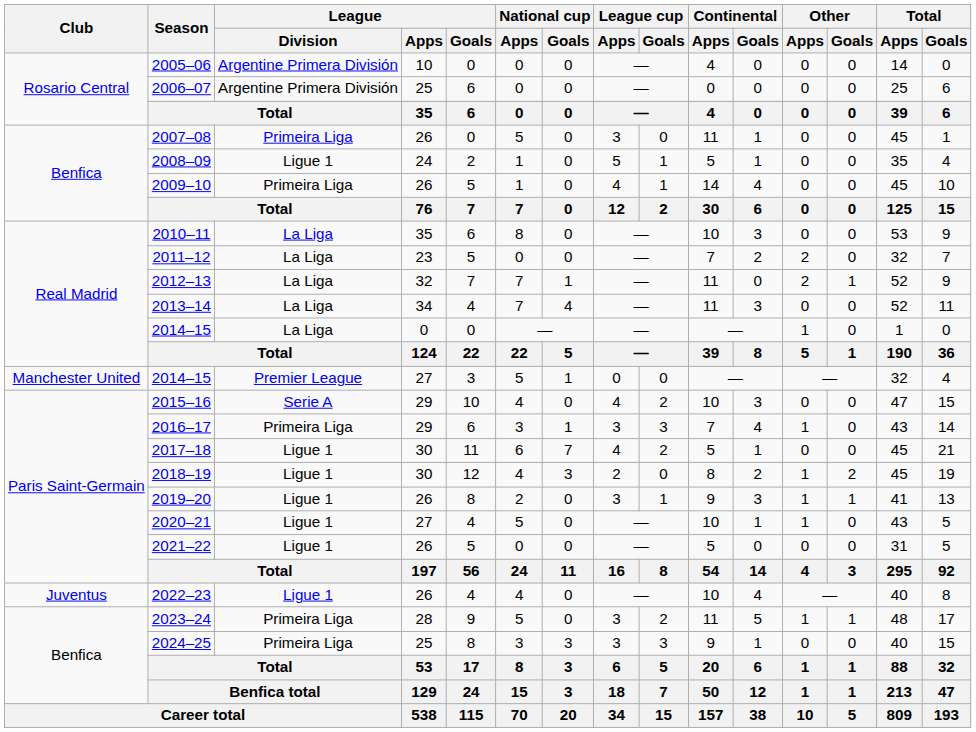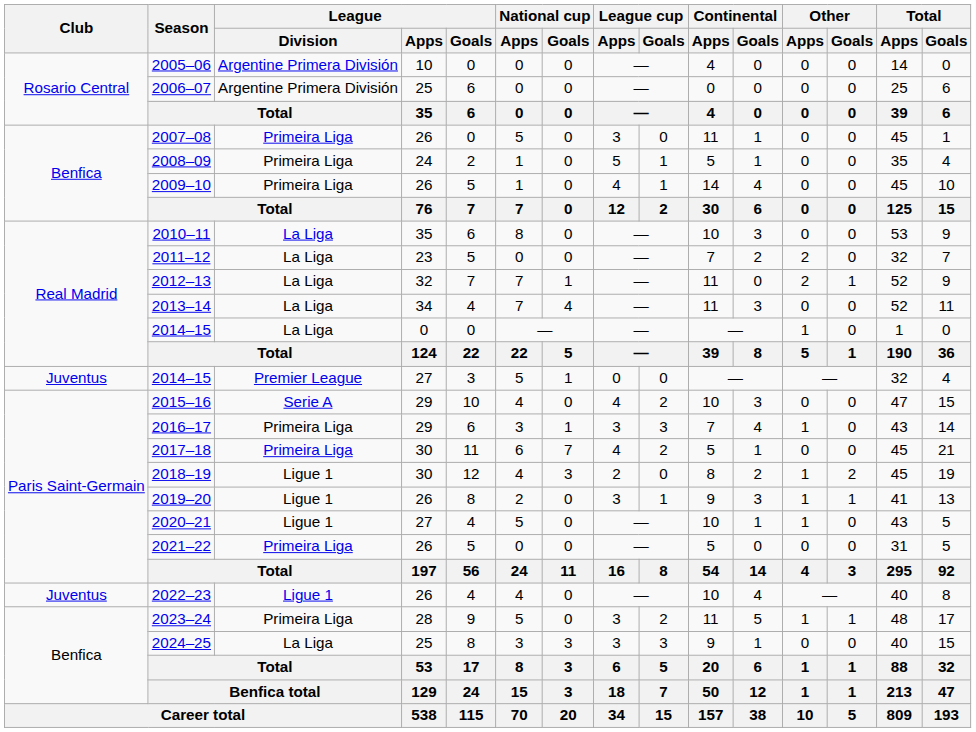 <table class="wikitable" style="text-align:center">
 <tr>
 <th rowspan="2">Club</th>
 <th rowspan="2">Season</th>
 <th colspan="3">League</th>
 <th colspan="2">National cup</th>
 <th colspan="2">League cup</th>
 <th colspan="2">Continental</th>
 <th colspan="2">Other</th>
 <th colspan="2">Total</th>
 </tr>
 <tr>
 <th>Division</th>
 <th>Apps</th>
 <th>Goals</th>
 <th>Apps</th>
 <th>Goals</th>
 <th>Apps</th>
 <th>Goals</th>
 <th>Apps</th>
 <th>Goals</th>
 <th>Apps</th>
 <th>Goals</th>
 <th>Apps</th>
 <th>Goals</th>
 </tr>
 <tr>
 <td rowspan="3"><a href='#'>Rosario Central</a></td>
 <td><a href='#'>2005–06</a></td>
 <td><a href='#'>Argentine Primera División</a></td>
 <td>10</td>
 <td>0</td>
 <td>0</td>
 <td>0</td>
 <td colspan="2">—</td>
 <td>4</td>
 <td>0</td>
 <td>0</td>
 <td>0</td>
 <td>14</td>
 <td>0</td>
 </tr>
 <tr>
 <td><a href='#'>2006–07</a></td>
 <td>Argentine Primera División</td>
 <td>25</td>
 <td>6</td>
 <td>0</td>
 <td>0</td>
 <td colspan="2">—</td>
 <td>0</td>
 <td>0</td>
 <td>0</td>
 <td>0</td>
 <td>25</td>
 <td>6</td>
 </tr>
 <tr>
 <th colspan="2">Total</th>
 <th>35</th>
 <th>6</th>
 <th>0</th>
 <th>0</th>
 <th colspan="2">—</th>
 <th>4</th>
 <th>0</th>
 <th>0</th>
 <th>0</th>
 <th>39</th>
 <th>6</th>
 </tr>
 <tr>
 <td rowspan="4"><a href='#'>Benfica</a></td>
 <td><a href='#'>2007–08</a></td>
 <td><a href='#'>Primeira Liga</a></td>
 <td>26</td>
 <td>0</td>
 <td>5</td>
 <td>0</td>
 <td>3</td>
 <td>0</td>
 <td>11</td>
 <td>1</td>
 <td>0</td>
 <td>0</td>
 <td>45</td>
 <td>1</td>
 </tr>
 <tr>
 <td><a href='#'>2008–09</a></td>
-<td>Ligue 1</td>
+<td>Primeira Liga</td>
 <td>24</td>
 <td>2</td>
 <td>1</td>
 <td>0</td>
 <td>5</td>
 <td>1</td>
 <td>5</td>
 <td>1</td>
 <td>0</td>
 <td>0</td>
 <td>35</td>
 <td>4</td>
 </tr>
 <tr>
 <td><a href='#'>2009–10</a></td>
 <td>Primeira Liga</td>
 <td>26</td>
 <td>5</td>
 <td>1</td>
 <td>0</td>
 <td>4</td>
 <td>1</td>
 <td>14</td>
 <td>4</td>
 <td>0</td>
 <td>0</td>
 <td>45</td>
 <td>10</td>
 </tr>
 <tr>
 <th colspan="2">Total</th>
 <th>76</th>
 <th>7</th>
 <th>7</th>
 <th>0</th>
 <th>12</th>
 <th>2</th>
 <th>30</th>
 <th>6</th>
 <th>0</th>
 <th>0</th>
 <th>125</th>
 <th>15</th>
 </tr>
 <tr>
 <td rowspan="6"><a href='#'>Real Madrid</a></td>
 <td><a href='#'>2010–11</a></td>
 <td><a href='#'>La Liga</a></td>
 <td>35</td>
 <td>6</td>
 <td>8</td>
 <td>0</td>
 <td colspan="2">—</td>
 <td>10</td>
 <td>3</td>
 <td>0</td>
 <td>0</td>
 <td>53</td>
 <td>9</td>
 </tr>
 <tr>
 <td><a href='#'>2011–12</a></td>
 <td>La Liga</td>
 <td>23</td>
 <td>5</td>
 <td>0</td>
 <td>0</td>
 <td colspan="2">—</td>
 <td>7</td>
 <td>2</td>
 <td>2</td>
 <td>0</td>
 <td>32</td>
 <td>7</td>
 </tr>
 <tr>
 <td><a href='#'>2012–13</a></td>
 <td>La Liga</td>
 <td>32</td>
 <td>7</td>
 <td>7</td>
 <td>1</td>
 <td colspan="2">—</td>
 <td>11</td>
 <td>0</td>
 <td>2</td>
 <td>1</td>
 <td>52</td>
 <td>9</td>
 </tr>
 <tr>
 <td><a href='#'>2013–14</a></td>
 <td>La Liga</td>
 <td>34</td>
 <td>4</td>
 <td>7</td>
 <td>4</td>
 <td colspan="2">—</td>
 <td>11</td>
 <td>3</td>
 <td>0</td>
 <td>0</td>
 <td>52</td>
 <td>11</td>
 </tr>
 <tr>
 <td><a href='#'>2014–15</a></td>
 <td>La Liga</td>
 <td>0</td>
 <td>0</td>
 <td colspan="2">—</td>
 <td colspan="2">—</td>
 <td colspan="2">—</td>
 <td>1</td>
 <td>0</td>
 <td>1</td>
 <td>0</td>
 </tr>
 <tr>
 <th colspan="2">Total</th>
 <th>124</th>
 <th>22</th>
 <th>22</th>
 <th>5</th>
 <th colspan="2">—</th>
 <th>39</th>
 <th>8</th>
 <th>5</th>
 <th>1</th>
 <th>190</th>
 <th>36</th>
 </tr>
 <tr>
-<td><a href='#'>Manchester United</a></td>
+<td><a href='#'>Juventus</a></td>
 <td><a href='#'>2014–15</a></td>
 <td><a href='#'>Premier League</a></td>
 <td>27</td>
 <td>3</td>
 <td>5</td>
 <td>1</td>
 <td>0</td>
 <td>0</td>
 <td colspan="2">—</td>
 <td colspan ="2">—</td>
 <td>32</td>
 <td>4</td>
 </tr>
 <tr>
 <td rowspan="8"><a href='#'>Paris Saint-Germain</a></td>
 <td><a href='#'>2015–16</a></td>
 <td><a href='#'>Serie A</a></td>
 <td>29</td>
 <td>10</td>
 <td>4</td>
 <td>0</td>
 <td>4</td>
 <td>2</td>
 <td>10</td>
 <td>3</td>
 <td>0</td>
 <td>0</td>
 <td>47</td>
 <td>15</td>
 </tr>
 <tr>
 <td><a href='#'>2016–17</a></td>
 <td>Primeira Liga</td>
 <td>29</td>
 <td>6</td>
 <td>3</td>
 <td>1</td>
 <td>3</td>
 <td>3</td>
 <td>7</td>
 <td>4</td>
 <td>1</td>
 <td>0</td>
 <td>43</td>
 <td>14</td>
 </tr>
 <tr>
 <td><a href='#'>2017–18</a></td>
-<td>Ligue 1</td>
+<td><a href='#'>Primeira Liga</a></td>
 <td>30</td>
 <td>11</td>
 <td>6</td>
 <td>7</td>
 <td>4</td>
 <td>2</td>
 <td>5</td>
 <td>1</td>
 <td>0</td>
 <td>0</td>
 <td>45</td>
 <td>21</td>
 </tr>
 <tr>
 <td><a href='#'>2018–19</a></td>
 <td>Ligue 1</td>
 <td>30</td>
 <td>12</td>
 <td>4</td>
 <td>3</td>
 <td>2</td>
 <td>0</td>
 <td>8</td>
 <td>2</td>
 <td>1</td>
 <td>2</td>
 <td>45</td>
 <td>19</td>
 </tr>
 <tr>
 <td><a href='#'>2019–20</a></td>
 <td>Ligue 1</td>
 <td>26</td>
 <td>8</td>
 <td>2</td>
 <td>0</td>
 <td>3</td>
 <td>1</td>
 <td>9</td>
 <td>3</td>
 <td>1</td>
 <td>1</td>
 <td>41</td>
 <td>13</td>
 </tr>
 <tr>
 <td><a href='#'>2020–21</a></td>
 <td>Ligue 1</td>
 <td>27</td>
 <td>4</td>
 <td>5</td>
 <td>0</td>
 <td colspan="2">—</td>
 <td>10</td>
 <td>1</td>
 <td>1</td>
 <td>0</td>
 <td>43</td>
 <td>5</td>
 </tr>
 <tr>
 <td><a href='#'>2021–22</a></td>
-<td>Ligue 1</td>
+<td><a href='#'>Primeira Liga</a></td>
 <td>26</td>
 <td>5</td>
 <td>0</td>
 <td>0</td>
 <td colspan="2">—</td>
 <td>5</td>
 <td>0</td>
 <td>0</td>
 <td>0</td>
 <td>31</td>
 <td>5</td>
 </tr>
 <tr>
 <th colspan="2">Total</th>
 <th>197</th>
 <th>56</th>
 <th>24</th>
 <th>11</th>
 <th>16</th>
 <th>8</th>
 <th>54</th>
 <th>14</th>
 <th>4</th>
 <th>3</th>
 <th>295</th>
 <th>92</th>
 </tr>
 <tr>
 <td><a href='#'>Juventus</a></td>
 <td><a href='#'>2022–23</a></td>
 <td><a href='#'>Ligue 1</a></td>
 <td>26</td>
 <td>4</td>
 <td>4</td>
 <td>0</td>
 <td colspan="2">—</td>
 <td>10</td>
 <td>4</td>
 <td colspan="2">—</td>
 <td>40</td>
 <td>8</td>
 </tr>
 <tr>
 <td rowspan="4">Benfica</td>
 <td><a href='#'>2023–24</a></td>
 <td>Primeira Liga</td>
 <td>28</td>
 <td>9</td>
 <td>5</td>
 <td>0</td>
 <td>3</td>
 <td>2</td>
 <td>11</td>
 <td>5</td>
 <td>1</td>
 <td>1</td>
 <td>48</td>
 <td>17</td>
 </tr>
 <tr>
 <td><a href='#'>2024–25</a></td>
-<td>Primeira Liga</td>
+<td>La Liga</td>
 <td>25</td>
 <td>8</td>
 <td>3</td>
 <td>3</td>
 <td>3</td>
 <td>3</td>
 <td>9</td>
 <td>1</td>
 <td>0</td>
 <td>0</td>
 <td>40</td>
 <td>15</td>
 </tr>
 <tr>
 <th colspan="2">Total</th>
 <th>53</th>
 <th>17</th>
 <th>8</th>
 <th>3</th>
 <th>6</th>
 <th>5</th>
 <th>20</th>
 <th>6</th>
 <th>1</th>
 <th>1</th>
 <th>88</th>
 <th>32</th>
 </tr>
 <tr>
 <th colspan="2">Benfica total</th>
 <th>129</th>
 <th>24</th>
 <th>15</th>
 <th>3</th>
 <th>18</th>
 <th>7</th>
 <th>50</th>
 <th>12</th>
 <th>1</th>
 <th>1</th>
 <th>213</th>
 <th>47</th>
 </tr>
 <tr>
 <th colspan="3">Career total</th>
 <th>538</th>
 <th>115</th>
 <th>70</th>
 <th>20</th>
 <th>34</th>
 <th>15</th>
 <th>157</th>
 <th>38</th>
 <th>10</th>
 <th>5</th>
 <th>809</th>
 <th>193</th>
 </tr>
 </table>
